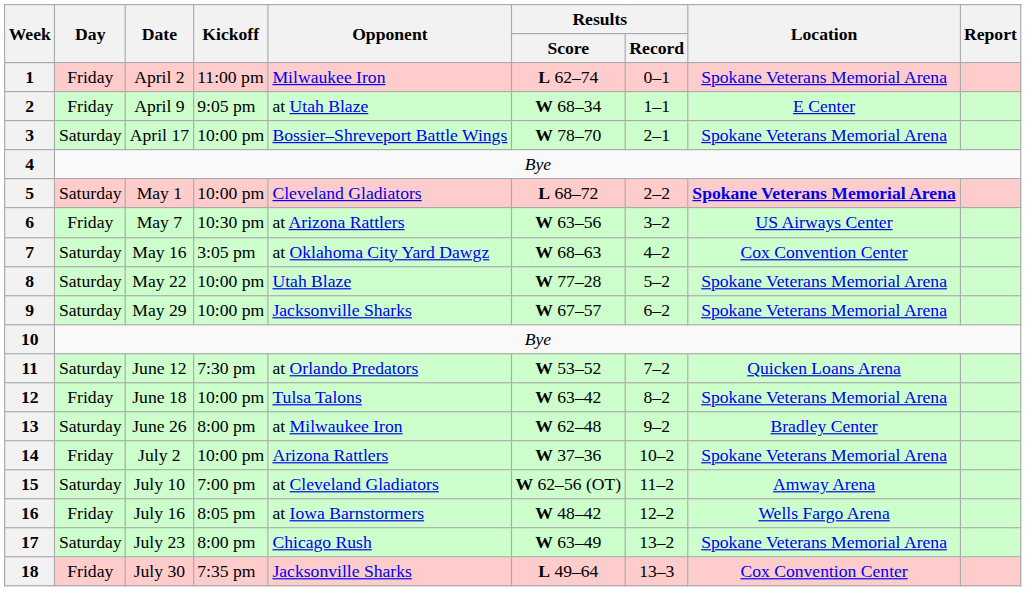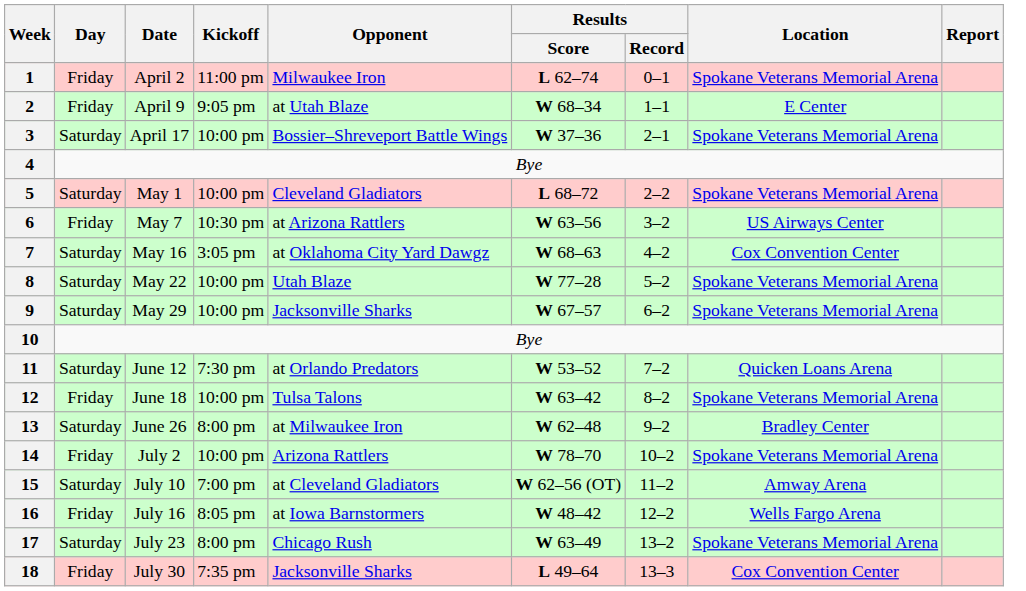 <table class="wikitable" style="font-size: 95%;">
 <tr>
 <th rowspan="2">Week</th>
 <th rowspan="2">Day</th>
 <th rowspan="2">Date</th>
 <th rowspan="2">Kickoff</th>
 <th rowspan="2">Opponent</th>
 <th colspan="2">Results</th>
 <th rowspan="2">Location</th>
 <th rowspan="2">Report</th>
 </tr>
 <tr>
 <th>Score</th>
 <th>Record</th>
 </tr>
 <tr style= background:#ffcccc>
 <th align="center"><strong>1</strong></th>
 <td align="center">Friday</td>
 <td align="center">April 2</td>
 <td>11:00 pm</td>
 <td><a href='#'>Milwaukee Iron</a></td>
 <td align="center"><strong>L</strong> 62–74</td>
 <td align="center">0–1</td>
 <td align="center"><a href='#'>Spokane Veterans Memorial Arena</a></td>
 <td align="center"></td>
 </tr>
 <tr style= background:#ccffcc>
 <th align="center"><strong>2</strong></th>
 <td align="center">Friday</td>
 <td align="center">April 9</td>
 <td>9:05 pm</td>
 <td>at <a href='#'>Utah Blaze</a></td>
 <td align="center"><strong>W</strong> 68–34</td>
 <td align="center">1–1</td>
 <td align="center"><a href='#'>E Center</a></td>
 <td align="center"></td>
 </tr>
 <tr style= background:#ccffcc>
 <th align="center"><strong>3</strong></th>
 <td align="center">Saturday</td>
 <td align="center">April 17</td>
 <td>10:00 pm</td>
 <td><a href='#'>Bossier–Shreveport Battle Wings</a></td>
-<td align="center"><strong>W</strong> 78–70</td>
+<td align="center"><strong>W</strong>  37–36</td>
 <td align="center">2–1</td>
 <td align="center"><a href='#'>Spokane Veterans Memorial Arena</a></td>
 <td align="center"></td>
 </tr>
 <tr style=>
 <th align="center"><strong>4</strong></th>
 <td colspan="9" align="center" valign="middle"><em>Bye</em></td>
 </tr>
 <tr style= background:#ffcccc>
 <th align="center"><strong>5</strong></th>
 <td align="center">Saturday</td>
 <td align="center">May 1</td>
 <td>10:00 pm</td>
 <td><a href='#'>Cleveland Gladiators</a></td>
 <td align="center"><strong>L</strong> 68–72</td>
 <td align="center">2–2</td>
-<td align="center"><strong><a href='#'>Spokane Veterans Memorial Arena</a></strong></td>
+<td align="center"><a href='#'>Spokane Veterans Memorial Arena</a></td>
 <td align="center"></td>
 </tr>
 <tr style= background:#ccffcc>
 <th align="center"><strong>6</strong></th>
 <td align="center">Friday</td>
 <td align="center">May 7</td>
 <td>10:30 pm</td>
 <td>at <a href='#'>Arizona Rattlers</a></td>
 <td align="center"><strong>W</strong> 63–56</td>
 <td align="center">3–2</td>
 <td align="center"><a href='#'>US Airways Center</a></td>
 <td align="center"></td>
 </tr>
 <tr style= background:#ccffcc>
 <th align="center"><strong>7</strong></th>
 <td align="center">Saturday</td>
 <td align="center">May 16</td>
 <td>3:05 pm</td>
 <td>at <a href='#'>Oklahoma City Yard Dawgz</a></td>
 <td align="center"><strong>W</strong> 68–63</td>
 <td align="center">4–2</td>
 <td align="center"><a href='#'>Cox Convention Center</a></td>
 <td align="center"></td>
 </tr>
 <tr style= background:#ccffcc>
 <th align="center"><strong>8</strong></th>
 <td align="center">Saturday</td>
 <td align="center">May 22</td>
 <td>10:00 pm</td>
 <td><a href='#'>Utah Blaze</a></td>
 <td align="center"><strong>W</strong> 77–28</td>
 <td align="center">5–2</td>
 <td align="center"><a href='#'>Spokane Veterans Memorial Arena</a></td>
 <td align="center"></td>
 </tr>
 <tr style= background:#ccffcc>
 <th align="center"><strong>9</strong></th>
 <td align="center">Saturday</td>
 <td align="center">May 29</td>
 <td>10:00 pm</td>
 <td><a href='#'>Jacksonville Sharks</a></td>
 <td align="center"><strong>W</strong> 67–57</td>
 <td align="center">6–2</td>
 <td align="center"><a href='#'>Spokane Veterans Memorial Arena</a></td>
 <td align="center"></td>
 </tr>
 <tr style=>
 <th align="center"><strong>10</strong></th>
 <td colspan="9" align="center" valign="middle"><em>Bye</em></td>
 </tr>
 <tr style= background:#ccffcc>
 <th align="center"><strong>11</strong></th>
 <td align="center">Saturday</td>
 <td align="center">June 12</td>
 <td>7:30 pm</td>
 <td>at <a href='#'>Orlando Predators</a></td>
 <td align="center"><strong>W</strong> 53–52</td>
 <td align="center">7–2</td>
 <td align="center"><a href='#'>Quicken Loans Arena</a></td>
 <td align="center"></td>
 </tr>
 <tr style= background:#ccffcc>
 <th align="center"><strong>12</strong></th>
 <td align="center">Friday</td>
 <td align="center">June 18</td>
 <td>10:00 pm</td>
 <td><a href='#'>Tulsa Talons</a></td>
 <td align="center"><strong>W</strong> 63–42</td>
 <td align="center">8–2</td>
 <td align="center"><a href='#'>Spokane Veterans Memorial Arena</a></td>
 <td align="center"></td>
 </tr>
 <tr style= background:#ccffcc>
 <th align="center"><strong>13</strong></th>
 <td align="center">Saturday</td>
 <td align="center">June 26</td>
 <td>8:00 pm</td>
 <td>at <a href='#'>Milwaukee Iron</a></td>
 <td align="center"><strong>W</strong> 62–48</td>
 <td align="center">9–2</td>
 <td align="center"><a href='#'>Bradley Center</a></td>
 <td align="center"></td>
 </tr>
 <tr style= background:#ccffcc>
 <th align="center"><strong>14</strong></th>
 <td align="center">Friday</td>
 <td align="center">July 2</td>
 <td>10:00 pm</td>
 <td><a href='#'>Arizona Rattlers</a></td>
-<td align="center"><strong>W</strong>  37–36</td>
+<td align="center"><strong>W</strong> 78–70</td>
 <td align="center">10–2</td>
 <td align="center"><a href='#'>Spokane Veterans Memorial Arena</a></td>
 <td align="center"></td>
 </tr>
 <tr style= background:#ccffcc>
 <th align="center"><strong>15</strong></th>
 <td align="center">Saturday</td>
 <td align="center">July 10</td>
 <td>7:00 pm</td>
 <td>at <a href='#'>Cleveland Gladiators</a></td>
 <td align="center"><strong>W</strong>  62–56 (OT)</td>
 <td align="center">11–2</td>
 <td align="center"><a href='#'>Amway Arena</a></td>
 <td align="center"></td>
 </tr>
 <tr style= background:#ccffcc>
 <th align="center"><strong>16</strong></th>
 <td align="center">Friday</td>
 <td align="center">July 16</td>
 <td>8:05 pm</td>
 <td>at <a href='#'>Iowa Barnstormers</a></td>
 <td align="center"><strong>W</strong>  48–42</td>
 <td align="center">12–2</td>
 <td align="center"><a href='#'>Wells Fargo Arena</a></td>
 <td align="center"></td>
 </tr>
 <tr style= background:#ccffcc>
 <th align="center"><strong>17</strong></th>
 <td align="center">Saturday</td>
 <td align="center">July 23</td>
 <td>8:00 pm</td>
 <td><a href='#'>Chicago Rush</a></td>
 <td align="center"><strong>W</strong> 63–49</td>
 <td align="center">13–2</td>
 <td align="center"><a href='#'>Spokane Veterans Memorial Arena</a></td>
 <td align="center"></td>
 </tr>
 <tr style= background:#ffcccc>
 <th align="center"><strong>18</strong></th>
 <td align="center">Friday</td>
 <td align="center">July 30</td>
 <td>7:35 pm</td>
 <td><a href='#'>Jacksonville Sharks</a></td>
 <td align="center"><strong>L</strong> 49–64</td>
 <td align="center">13–3</td>
 <td align="center"><a href='#'>Cox Convention Center</a></td>
 <td align="center"></td>
 </tr>
 </table>
